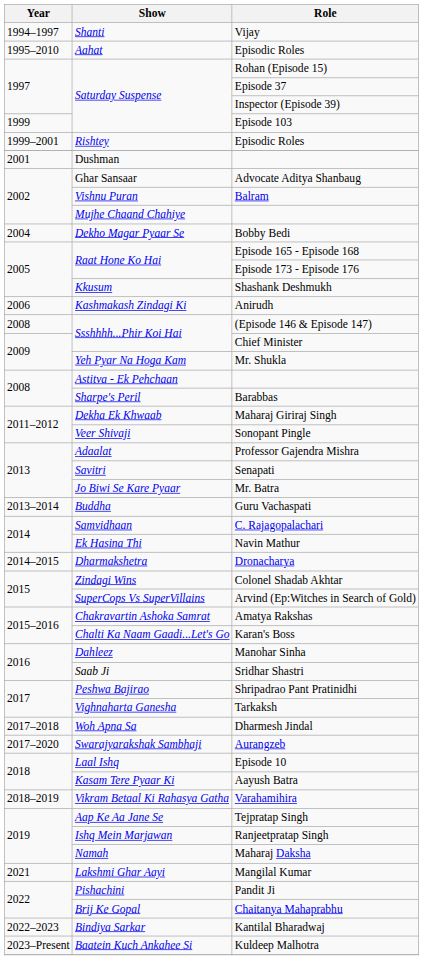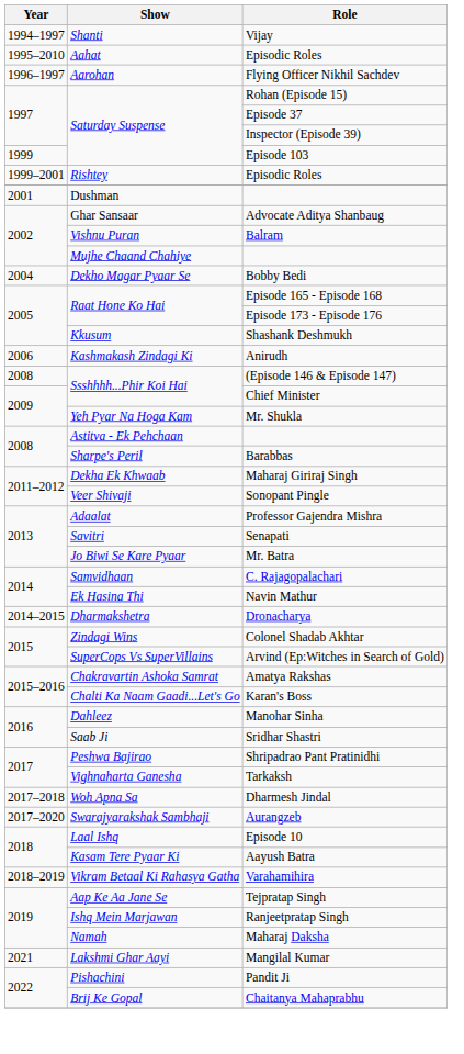 <table class="wikitable sortable">
 <tr>
 <th>Year</th>
 <th>Show</th>
 <th>Role</th>
 </tr>
 <tr>
 <td>1994–1997</td>
 <td><em><a href='#'>Shanti</a></em></td>
 <td>Vijay</td>
 </tr>
 <tr>
 <td>1995–2010</td>
 <td><em><a href='#'>Aahat</a></em></td>
 <td>Episodic Roles</td>
+</tr>
+<tr>
+<td>1996–1997</td>
+<td><em><a href='#'>Aarohan</a></em></td>
+<td>Flying Officer Nikhil Sachdev</td>
 </tr>
 <tr>
 <td rowspan="3">1997</td>
 <td rowspan="4"><em><a href='#'>Saturday Suspense</a></em></td>
 <td>Rohan (Episode 15)</td>
 </tr>
 <tr>
 <td>Episode 37</td>
 </tr>
 <tr>
 <td>Inspector (Episode 39)</td>
 </tr>
 <tr>
 <td>1999</td>
 <td>Episode 103</td>
 </tr>
 <tr>
 <td>1999–2001</td>
 <td><em><a href='#'>Rishtey</a></em></td>
 <td>Episodic Roles</td>
 </tr>
 <tr>
 </tr>
 <tr>
 <td>2001</td>
 <td>Dushman</td>
 <td></td>
 </tr>
 <tr>
 <td rowspan="3">2002</td>
 <td>Ghar Sansaar</td>
 <td>Advocate Aditya Shanbaug</td>
 </tr>
 <tr>
 <td><em><a href='#'>Vishnu Puran</a></em></td>
 <td><a href='#'>Balram</a></td>
 </tr>
 <tr>
 <td><em><a href='#'>Mujhe Chaand Chahiye</a></em></td>
 <td></td>
 </tr>
 <tr>
 <td>2004</td>
 <td><em><a href='#'>Dekho Magar Pyaar Se</a></em></td>
 <td>Bobby Bedi</td>
 </tr>
 <tr>
 <td rowspan="3">2005</td>
 <td rowspan="2"><em><a href='#'>Raat Hone Ko Hai</a></em></td>
 <td>Episode 165 - Episode 168</td>
 </tr>
 <tr>
 <td>Episode 173 - Episode 176</td>
 </tr>
 <tr>
 <td><em><a href='#'>Kkusum</a></em></td>
 <td>Shashank Deshmukh</td>
 </tr>
 <tr>
 <td>2006</td>
 <td><em><a href='#'>Kashmakash Zindagi Ki</a></em></td>
 <td>Anirudh</td>
 </tr>
 <tr>
 <td>2008</td>
 <td rowspan="2"><em><a href='#'>Ssshhhh...Phir Koi Hai</a></em></td>
 <td>(Episode 146 & Episode 147)</td>
 </tr>
 <tr>
 <td rowspan="2">2009</td>
 <td>Chief Minister</td>
 </tr>
 <tr>
 <td><em><a href='#'>Yeh Pyar Na Hoga Kam</a></em></td>
 <td>Mr. Shukla</td>
 </tr>
 <tr>
 <td rowspan="2">2008</td>
 <td><em><a href='#'>Astitva - Ek Pehchaan</a></em></td>
 <td></td>
 </tr>
 <tr>
 <td><em><a href='#'>Sharpe's Peril</a></em></td>
 <td>Barabbas</td>
 </tr>
 <tr>
 <td rowspan="2">2011–2012</td>
 <td><em><a href='#'>Dekha Ek Khwaab</a></em></td>
 <td>Maharaj Giriraj Singh</td>
 </tr>
 <tr>
 <td><em><a href='#'>Veer Shivaji</a></em></td>
 <td>Sonopant Pingle</td>
 </tr>
 <tr>
 <td rowspan="3">2013</td>
 <td><em><a href='#'>Adaalat</a></em></td>
 <td>Professor Gajendra Mishra</td>
 </tr>
 <tr>
 <td><em><a href='#'>Savitri</a></em></td>
 <td>Senapati</td>
 </tr>
 <tr>
 <td><em><a href='#'>Jo Biwi Se Kare Pyaar</a></em></td>
 <td>Mr. Batra</td>
 </tr>
 <tr>
-<td>2013–2014</td>
-<td><em><a href='#'>Buddha</a></em></td>
-<td>Guru Vachaspati</td>
-</tr>
-<tr>
 <td rowspan="2">2014</td>
 <td><em><a href='#'>Samvidhaan</a></em></td>
 <td><a href='#'>C. Rajagopalachari</a></td>
 </tr>
 <tr>
 <td><em><a href='#'>Ek Hasina Thi</a></em></td>
 <td>Navin Mathur</td>
 </tr>
 <tr>
 <td>2014–2015</td>
 <td><em><a href='#'>Dharmakshetra</a></em></td>
 <td><a href='#'>Dronacharya</a></td>
 </tr>
 <tr>
 <td rowspan="2">2015</td>
 <td><em><a href='#'>Zindagi Wins</a></em></td>
 <td>Colonel Shadab Akhtar</td>
 </tr>
 <tr>
 <td><em><a href='#'>SuperCops Vs SuperVillains</a></em></td>
 <td>Arvind (Ep:Witches in Search of Gold)</td>
 </tr>
 <tr>
 <td rowspan="2">2015–2016</td>
 <td><em><a href='#'>Chakravartin Ashoka Samrat</a></em></td>
 <td>Amatya Rakshas</td>
 </tr>
 <tr>
 <td><em><a href='#'>Chalti Ka Naam Gaadi...Let's Go</a></em></td>
 <td>Karan's Boss</td>
 </tr>
 <tr>
 <td rowspan="2">2016</td>
 <td><em><a href='#'>Dahleez</a></em></td>
 <td>Manohar Sinha</td>
 </tr>
 <tr>
 <td><em>Saab Ji</em></td>
 <td>Sridhar Shastri</td>
 </tr>
 <tr>
 <td rowspan="2">2017</td>
 <td><em><a href='#'>Peshwa Bajirao</a></em></td>
 <td>Shripadrao Pant Pratinidhi</td>
 </tr>
 <tr>
 <td><em><a href='#'>Vighnaharta Ganesha</a></em></td>
 <td>Tarkaksh</td>
 </tr>
 <tr>
 <td>2017–2018</td>
 <td><em><a href='#'>Woh Apna Sa</a></em></td>
 <td>Dharmesh Jindal</td>
 </tr>
 <tr>
 <td>2017–2020</td>
 <td><em><a href='#'>Swarajyarakshak Sambhaji</a></em></td>
 <td><a href='#'>Aurangzeb</a></td>
 </tr>
 <tr>
 <td rowspan="2">2018</td>
 <td><em><a href='#'>Laal Ishq</a></em></td>
 <td>Episode 10</td>
 </tr>
 <tr>
 <td><em><a href='#'>Kasam Tere Pyaar Ki</a></em></td>
 <td>Aayush Batra</td>
 </tr>
 <tr>
 <td>2018–2019</td>
 <td><em><a href='#'>Vikram Betaal Ki Rahasya Gatha</a></em></td>
 <td><a href='#'>Varahamihira</a></td>
 </tr>
 <tr>
 <td rowspan="3">2019</td>
 <td><em><a href='#'>Aap Ke Aa Jane Se</a></em></td>
 <td>Tejpratap Singh</td>
 </tr>
 <tr>
 <td><em><a href='#'>Ishq Mein Marjawan</a></em></td>
 <td>Ranjeetpratap Singh</td>
 </tr>
 <tr>
 <td><em><a href='#'>Namah</a></em></td>
 <td>Maharaj <a href='#'>Daksha</a></td>
 </tr>
 <tr>
 <td>2021</td>
 <td><em><a href='#'>Lakshmi Ghar Aayi</a></em></td>
 <td>Mangilal Kumar</td>
 </tr>
 <tr>
 <td rowspan="2">2022</td>
 <td><em><a href='#'>Pishachini</a></em></td>
 <td>Pandit Ji</td>
 </tr>
 <tr>
 <td><em><a href='#'>Brij Ke Gopal</a></em></td>
 <td><a href='#'>Chaitanya Mahaprabhu</a></td>
 </tr>
 <tr>
-<td>2022–2023</td>
-<td><em><a href='#'>Bindiya Sarkar</a></em></td>
-<td>Kantilal Bharadwaj</td>
-</tr>
-<tr>
-<td>2023–Present</td>
-<td><em><a href='#'>Baatein Kuch Ankahee Si</a></em></td>
-<td>Kuldeep Malhotra</td>
-</tr>
-<tr>
 </tr>
 </table>
